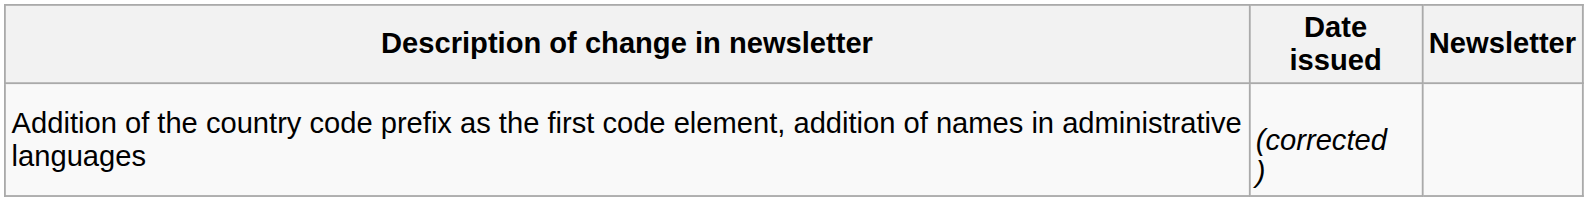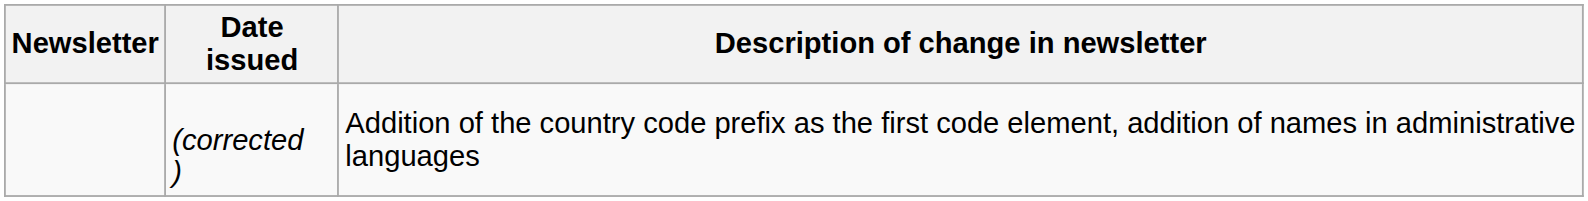 <table class="wikitable">
 <tr>
+<th>Newsletter</th>
+<th>Date issued</th>
 <th>Description of change in newsletter</th>
-<th>Date issued</th>
-<th>Newsletter</th>
 </tr>
 <tr>
+<td id="II-1"></td>
+<td><br> <em>(corrected<br> )</em></td>
 <td>Addition of the country code prefix as the first code element, addition of names in administrative languages</td>
-<td><br> <em>(corrected<br> )</em></td>
-<td id="II-1"></td>
 </tr>
 </table>
